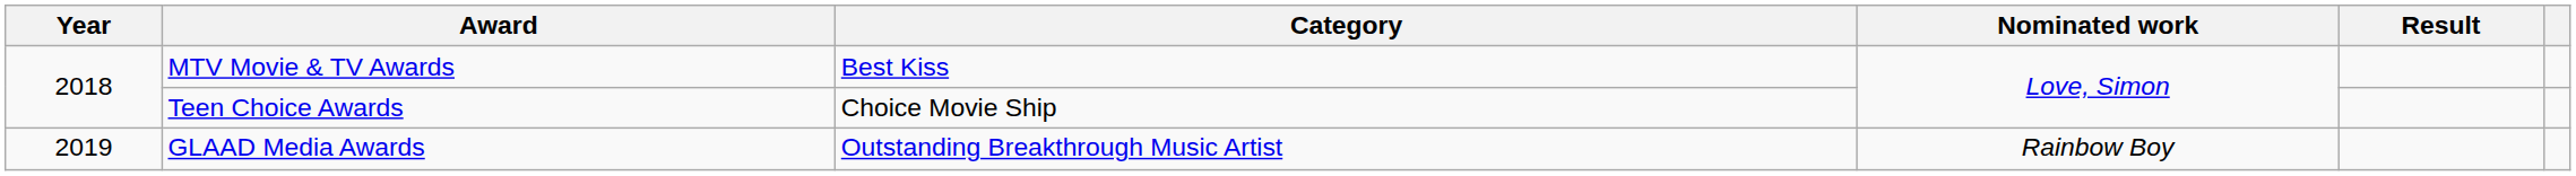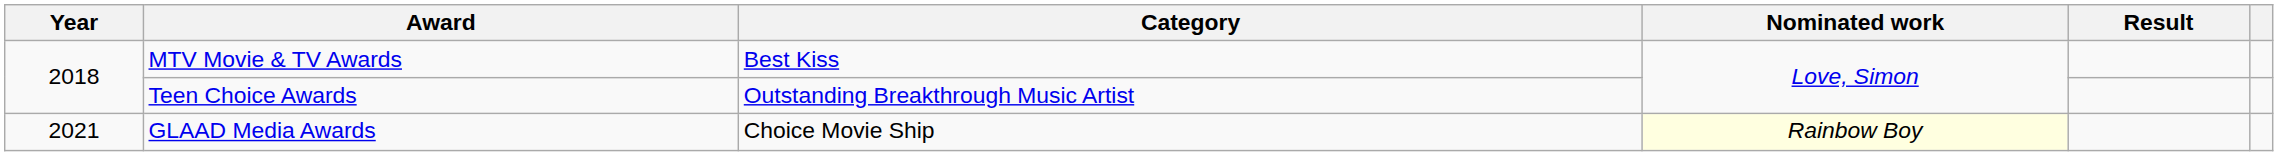 <table class="wikitable plainrowheaders" style="width:80%;">
 <tr>
 <th scope="col">Year</th>
 <th scope="col">Award</th>
 <th scope="col">Category</th>
 <th scope="col">Nominated work</th>
 <th scope="col">Result</th>
 <th scope="col"></th>
 </tr>
 <tr>
 <td rowspan="2" style="text-align:center;">2018</td>
 <td><a href='#'>MTV Movie & TV Awards</a></td>
 <td><a href='#'>Best Kiss</a> </td>
 <td rowspan="2" style="text-align:center;"><em><a href='#'>Love, Simon</a></em></td>
 <td></td>
 <td style="text-align: center;"></td>
 </tr>
 <tr>
 <td><a href='#'>Teen Choice Awards</a></td>
-<td>Choice Movie Ship </td>
+<td><a href='#'>Outstanding Breakthrough Music Artist</a></td>
 <td></td>
 <td style="text-align: center;"></td>
 </tr>
 <tr>
-<td style="text-align:center;">2019</td>
+<td style="text-align:center;">2021</td>
 <td><a href='#'>GLAAD Media Awards</a></td>
-<td><a href='#'>Outstanding Breakthrough Music Artist</a></td>
-<td style="text-align:center;"><em>Rainbow Boy</em></td>
+<td>Choice Movie Ship </td>
+<td style="background: lightyellow; text-align:center;"><em>Rainbow Boy</em></td>
 <td></td>
 <td style="text-align:center;"></td>
 </tr>
 </table>
